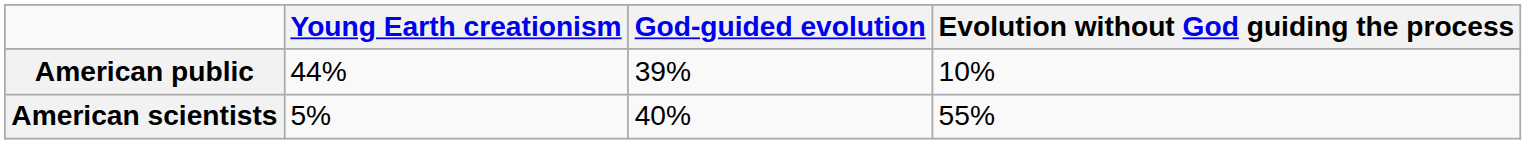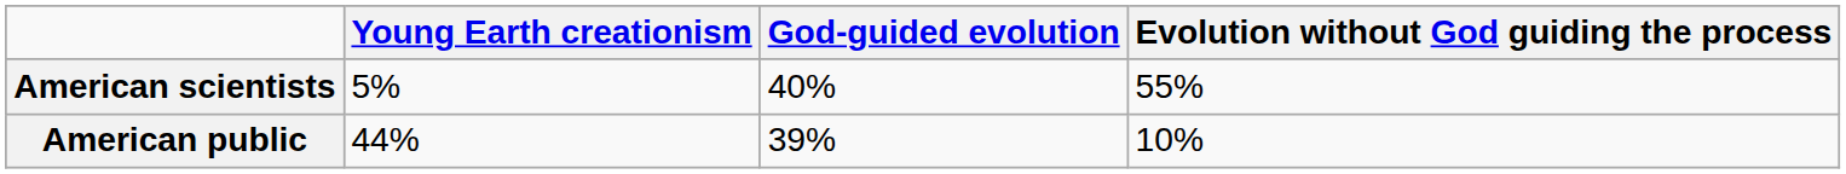 <table class="wikitable">
 <tr>
 <td></td>
 <th><a href='#'>Young Earth creationism</a></th>
 <th><a href='#'>God-guided evolution</a></th>
 <th>Evolution without <a href='#'>God</a> guiding the process</th>
 </tr>
 <tr>
+<th scope=row>American scientists</th>
+<td>5%</td>
+<td>40%</td>
+<td>55%</td>
+</tr>
+<tr>
 <th scope=row>American public</th>
 <td>44%</td>
 <td>39%</td>
 <td>10%</td>
 </tr>
-<tr>
-<th scope=row>American scientists</th>
-<td>5%</td>
-<td>40%</td>
-<td>55%</td>
-</tr>
 </table>
